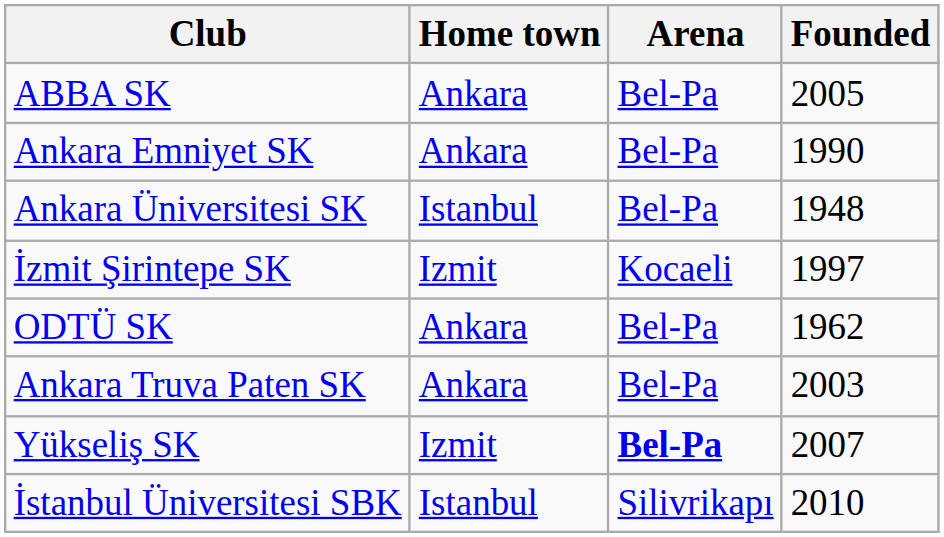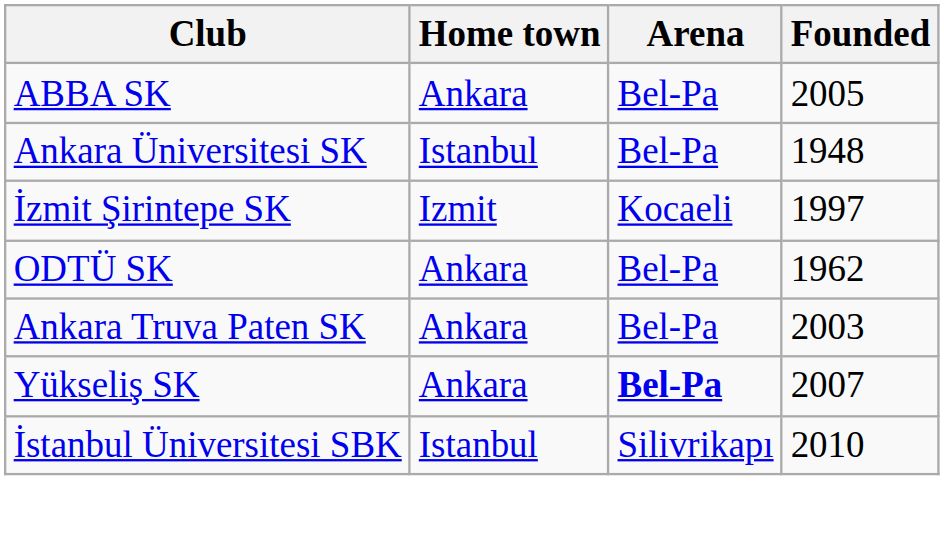 <table class="wikitable">
 <tr>
 <th>Club</th>
 <th>Home town</th>
 <th>Arena</th>
 <th>Founded</th>
 </tr>
 <tr>
 <td><a href='#'>ABBA SK</a></td>
 <td><a href='#'>Ankara</a></td>
 <td><a href='#'>Bel-Pa</a></td>
 <td>2005</td>
-</tr>
-<tr>
-<td><a href='#'>Ankara Emniyet SK</a></td>
-<td><a href='#'>Ankara</a></td>
-<td><a href='#'>Bel-Pa</a></td>
-<td>1990</td>
 </tr>
 <tr>
 <td><a href='#'>Ankara Üniversitesi SK</a></td>
 <td><a href='#'>Istanbul</a></td>
 <td><a href='#'>Bel-Pa</a></td>
 <td>1948</td>
 </tr>
 <tr>
 <td><a href='#'>İzmit Şirintepe SK</a></td>
 <td><a href='#'>Izmit</a></td>
 <td><a href='#'>Kocaeli</a></td>
 <td>1997</td>
 </tr>
 <tr>
 <td><a href='#'>ODTÜ SK</a></td>
 <td><a href='#'>Ankara</a></td>
 <td><a href='#'>Bel-Pa</a></td>
 <td>1962</td>
 </tr>
 <tr>
 <td><a href='#'>Ankara Truva Paten SK</a></td>
 <td><a href='#'>Ankara</a></td>
 <td><a href='#'>Bel-Pa</a></td>
 <td>2003</td>
 </tr>
 <tr>
 <td><a href='#'>Yükseliş SK</a></td>
-<td><a href='#'>Izmit</a></td>
+<td><a href='#'>Ankara</a></td>
 <td><strong><a href='#'>Bel-Pa</a></strong></td>
 <td>2007</td>
 </tr>
 <tr>
 <td><a href='#'>İstanbul Üniversitesi SBK</a></td>
 <td><a href='#'>Istanbul</a></td>
 <td><a href='#'>Silivrikapı</a></td>
 <td>2010</td>
 </tr>
 </table>
